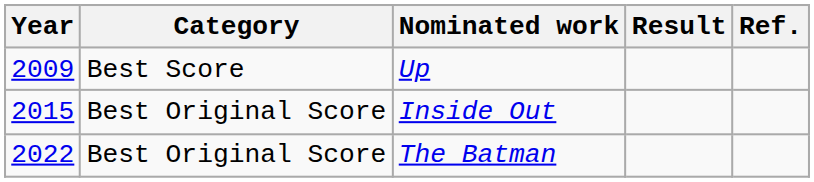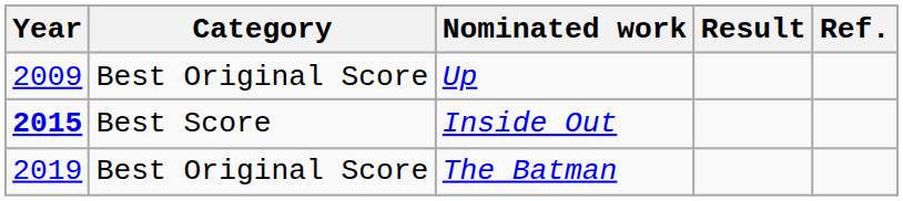 <table class="wikitable">
 <tr>
 <th>Year</th>
 <th>Category</th>
 <th>Nominated work</th>
 <th>Result</th>
 <th>Ref.</th>
 </tr>
 <tr>
 <td><a href='#'>2009</a></td>
-<td>Best Score</td>
+<td>Best Original Score</td>
 <td><em><a href='#'>Up</a></em></td>
 <td></td>
 <td align="center"></td>
 </tr>
 <tr>
-<td><a href='#'>2015</a></td>
-<td>Best Original Score</td>
+<td><strong><a href='#'>2015</a></strong></td>
+<td>Best Score</td>
 <td><em><a href='#'>Inside Out</a></em></td>
 <td></td>
 <td align="center"></td>
 </tr>
 <tr>
-<td><a href='#'>2022</a></td>
+<td><a href='#'>2019</a></td>
 <td>Best Original Score</td>
 <td><em><a href='#'>The Batman</a></em></td>
 <td></td>
 <td align="center"></td>
 </tr>
 </table>
